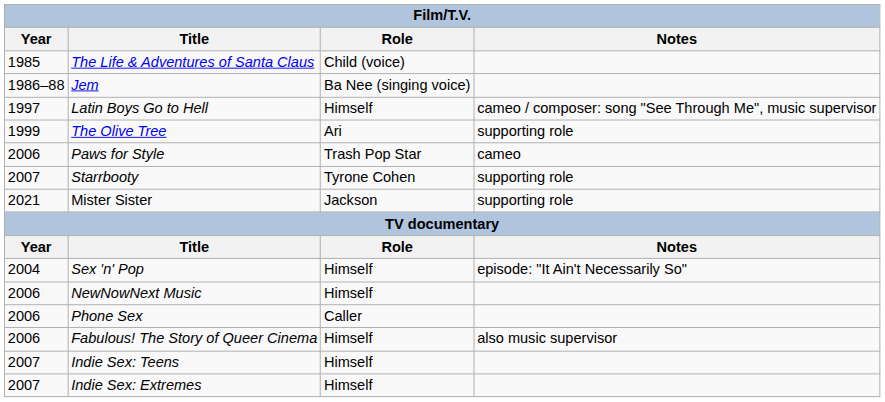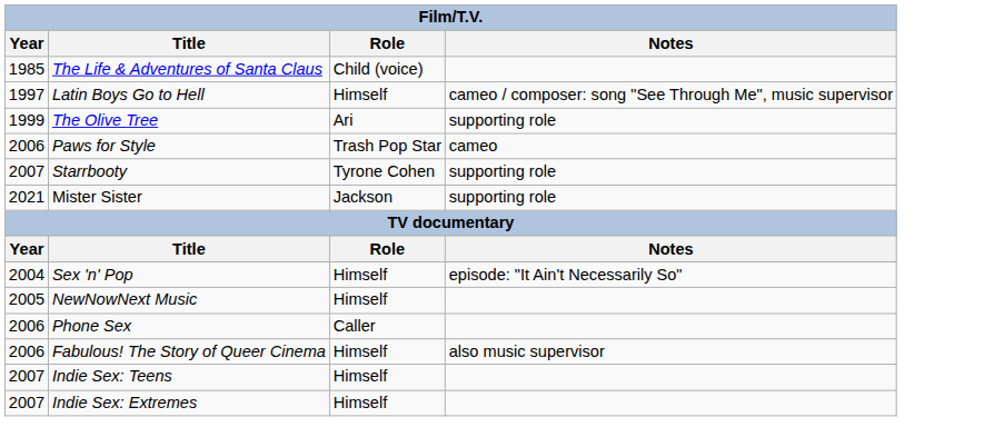 <table class="wikitable" style="font-size: 100%;">
 <tr>
 <th colspan="4" style="background: LightSteelBlue;">Film/T.V.</th>
 </tr>
 <tr>
 <th>Year</th>
 <th>Title</th>
 <th>Role</th>
 <th>Notes</th>
 </tr>
 <tr>
 <td>1985</td>
 <td><em><a href='#'>The Life & Adventures of Santa Claus</a></em></td>
 <td>Child (voice)</td>
-<td></td>
-</tr>
-<tr>
-<td>1986–88</td>
-<td><em><a href='#'>Jem</a></em></td>
-<td>Ba Nee (singing voice)</td>
 <td></td>
 </tr>
 <tr>
 <td>1997</td>
 <td><em>Latin Boys Go to Hell</em></td>
 <td>Himself</td>
 <td>cameo / composer: song "See Through Me", music supervisor</td>
 </tr>
 <tr>
 <td>1999</td>
 <td><em><a href='#'>The Olive Tree</a></em></td>
 <td>Ari</td>
 <td>supporting role</td>
 </tr>
 <tr>
 <td>2006</td>
 <td><em>Paws for Style</em></td>
 <td>Trash Pop Star</td>
 <td>cameo</td>
 </tr>
 <tr>
 <td>2007</td>
 <td><em>Starrbooty</em></td>
 <td>Tyrone Cohen</td>
 <td>supporting role</td>
 </tr>
 <tr>
 <td>2021</td>
 <td>Mister Sister</td>
 <td>Jackson</td>
 <td>supporting role</td>
 </tr>
 <tr style="background:#ccc; text-align:center;">
 <th colspan="4" style="background: LightSteelBlue;">TV documentary</th>
 </tr>
 <tr style="background:#ccc; text-align:center;">
 <th>Year</th>
 <th>Title</th>
 <th>Role</th>
 <th>Notes</th>
 </tr>
 <tr>
 <td>2004</td>
 <td><em>Sex 'n' Pop</em></td>
 <td>Himself</td>
 <td>episode: "It Ain't Necessarily So"</td>
 </tr>
 <tr>
-<td>2006</td>
+<td>2005</td>
 <td><em>NewNowNext Music</em></td>
 <td>Himself</td>
 <td></td>
 </tr>
 <tr>
 <td>2006</td>
 <td><em>Phone Sex</em></td>
 <td>Caller</td>
 <td></td>
 </tr>
 <tr>
 <td>2006</td>
 <td><em>Fabulous! The Story of Queer Cinema</em></td>
 <td>Himself</td>
 <td>also music supervisor</td>
 </tr>
 <tr>
 <td>2007</td>
 <td><em>Indie Sex: Teens</em></td>
 <td>Himself</td>
 <td></td>
 </tr>
 <tr>
 <td>2007</td>
 <td><em>Indie Sex: Extremes</em></td>
 <td>Himself</td>
 <td></td>
 </tr>
 </table>
